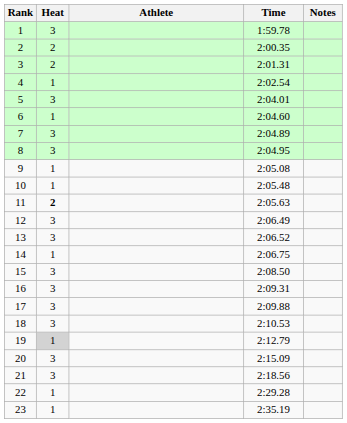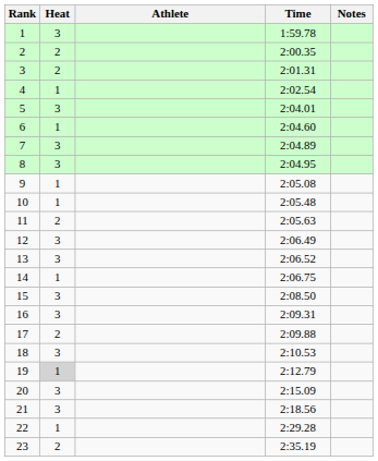 <table class="wikitable" style="text-align:center">
 <tr>
 <th width=40>Rank</th>
 <th width=40>Heat</th>
 <th width=250>Athlete</th>
 <th width=80>Time</th>
 <th width=50>Notes</th>
 </tr>
 <tr bgcolor=ccffcc>
 <td>1</td>
 <td>3</td>
 <td align=left></td>
 <td>1:59.78</td>
 <td></td>
 </tr>
 <tr bgcolor=ccffcc>
 <td>2</td>
 <td>2</td>
 <td align=left></td>
 <td>2:00.35</td>
 <td></td>
 </tr>
 <tr bgcolor=ccffcc>
 <td>3</td>
 <td>2</td>
 <td align=left></td>
 <td>2:01.31</td>
 <td></td>
 </tr>
 <tr bgcolor=ccffcc>
 <td>4</td>
 <td>1</td>
 <td align=left></td>
 <td>2:02.54</td>
 <td></td>
 </tr>
 <tr bgcolor=ccffcc>
 <td>5</td>
 <td>3</td>
 <td align=left></td>
 <td>2:04.01</td>
 <td></td>
 </tr>
 <tr bgcolor=ccffcc>
 <td>6</td>
 <td>1</td>
 <td align=left></td>
 <td>2:04.60</td>
 <td></td>
 </tr>
 <tr bgcolor=ccffcc>
 <td>7</td>
 <td>3</td>
 <td align=left></td>
 <td>2:04.89</td>
 <td></td>
 </tr>
 <tr bgcolor=ccffcc>
 <td>8</td>
 <td>3</td>
 <td align=left></td>
 <td>2:04.95</td>
 <td></td>
 </tr>
 <tr>
 <td>9</td>
 <td>1</td>
 <td align=left></td>
 <td>2:05.08</td>
 <td></td>
 </tr>
 <tr>
 <td>10</td>
 <td>1</td>
 <td align=left></td>
 <td>2:05.48</td>
 <td></td>
 </tr>
 <tr>
 <td>11</td>
-<td><strong>2</strong></td>
+<td>2</td>
 <td align=left></td>
 <td>2:05.63</td>
 <td></td>
 </tr>
 <tr>
 <td>12</td>
 <td>3</td>
 <td align=left></td>
 <td>2:06.49</td>
 <td></td>
 </tr>
 <tr>
 <td>13</td>
 <td>3</td>
 <td align=left></td>
 <td>2:06.52</td>
 <td></td>
 </tr>
 <tr>
 <td>14</td>
 <td>1</td>
 <td align=left></td>
 <td>2:06.75</td>
 <td></td>
 </tr>
 <tr>
 <td>15</td>
 <td>3</td>
 <td align=left></td>
 <td>2:08.50</td>
 <td></td>
 </tr>
 <tr>
 <td>16</td>
 <td>3</td>
 <td align=left></td>
 <td>2:09.31</td>
 <td></td>
 </tr>
 <tr>
 <td>17</td>
-<td>3</td>
+<td>2</td>
 <td align=left></td>
 <td>2:09.88</td>
 <td></td>
 </tr>
 <tr>
 <td>18</td>
 <td>3</td>
 <td align=left></td>
 <td>2:10.53</td>
 <td></td>
 </tr>
 <tr>
 <td>19</td>
 <td style="background: lightgrey;">1</td>
 <td align=left></td>
 <td>2:12.79</td>
 <td></td>
 </tr>
 <tr>
 <td>20</td>
 <td>3</td>
 <td align=left></td>
 <td>2:15.09</td>
 <td></td>
 </tr>
 <tr>
 <td>21</td>
 <td>3</td>
 <td align=left></td>
 <td>2:18.56</td>
 <td></td>
 </tr>
 <tr>
 <td>22</td>
 <td>1</td>
 <td align=left></td>
 <td>2:29.28</td>
 <td></td>
 </tr>
 <tr>
 <td>23</td>
-<td>1</td>
+<td>2</td>
 <td align=left></td>
 <td>2:35.19</td>
 <td></td>
 </tr>
 </table>
